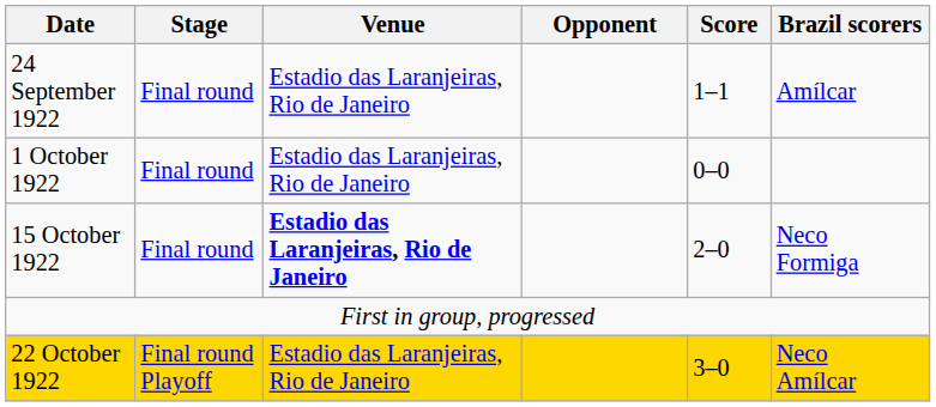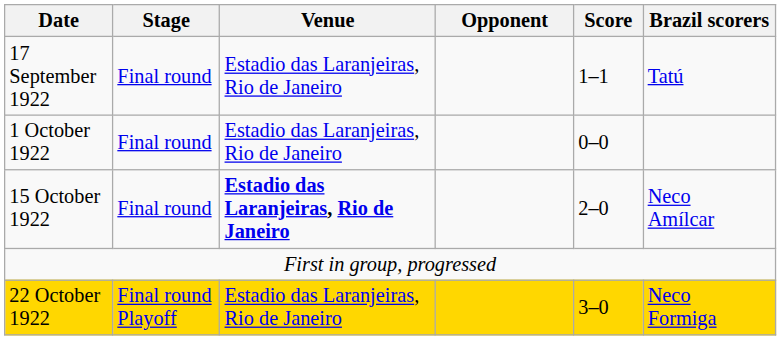 <table class="wikitable">
 <tr>
 <th width=100px>Date</th>
 <th width=150px>Stage</th>
 <th width=350px>Venue</th>
 <th width=180px>Opponent</th>
 <th width=70px>Score</th>
 <th width=200px>Brazil scorers</th>
 </tr>
 <tr>
-<td>24 September 1922</td>
+<td>17 September 1922</td>
 <td><a href='#'>Final round</a></td>
 <td><a href='#'>Estadio das Laranjeiras</a>, <a href='#'>Rio de Janeiro</a></td>
 <td></td>
 <td>1–1</td>
-<td><a href='#'>Amílcar</a> </td>
+<td><a href='#'>Tatú</a> </td>
 </tr>
 <tr>
 <td>1 October 1922</td>
 <td><a href='#'>Final round</a></td>
 <td><a href='#'>Estadio das Laranjeiras</a>, <a href='#'>Rio de Janeiro</a></td>
 <td></td>
 <td>0–0</td>
 <td></td>
 </tr>
 <tr>
 <td>15 October 1922</td>
 <td><a href='#'>Final round</a></td>
 <td><strong><a href='#'>Estadio das Laranjeiras</a>, <a href='#'>Rio de Janeiro</a></strong></td>
 <td></td>
 <td>2–0</td>
-<td><a href='#'>Neco</a>  <br> <a href='#'>Formiga</a> </td>
+<td><a href='#'>Neco</a>  <br> <a href='#'>Amílcar</a> </td>
 </tr>
 <tr>
 <td colspan="6" style="text-align:center;"><em>First in group, progressed</em></td>
 </tr>
 <tr style="background:gold;">
 <td>22 October 1922</td>
 <td><a href='#'>Final round Playoff</a></td>
 <td><a href='#'>Estadio das Laranjeiras</a>, <a href='#'>Rio de Janeiro</a></td>
 <td></td>
 <td>3–0</td>
-<td><a href='#'>Neco</a>  <br> <a href='#'>Amílcar</a> </td>
+<td><a href='#'>Neco</a>  <br> <a href='#'>Formiga</a> </td>
 </tr>
 </table>
